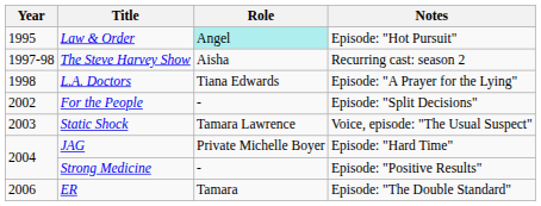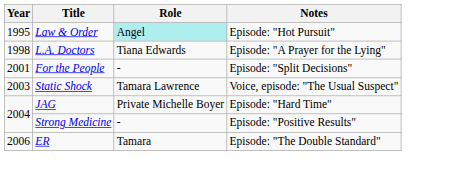 <table class="wikitable sortable">
 <tr>
 <th>Year</th>
 <th>Title</th>
 <th>Role</th>
 <th class="unsortable">Notes</th>
 </tr>
 <tr>
 <td>1995</td>
 <td><em><a href='#'>Law & Order</a></em></td>
 <td style="background: paleturquoise;">Angel</td>
 <td>Episode: "Hot Pursuit"</td>
 </tr>
 <tr>
-<td>1997-98</td>
-<td><em><a href='#'>The Steve Harvey Show</a></em></td>
-<td>Aisha</td>
-<td>Recurring cast: season 2</td>
-</tr>
-<tr>
 <td>1998</td>
 <td><em><a href='#'>L.A. Doctors</a></em></td>
 <td>Tiana Edwards</td>
 <td>Episode: "A Prayer for the Lying"</td>
 </tr>
 <tr>
-<td>2002</td>
+<td>2001</td>
 <td><em><a href='#'>For the People</a></em></td>
 <td>-</td>
 <td>Episode: "Split Decisions"</td>
 </tr>
 <tr>
 <td>2003</td>
 <td><em><a href='#'>Static Shock</a></em></td>
 <td>Tamara Lawrence</td>
 <td>Voice, episode: "The Usual Suspect"</td>
 </tr>
 <tr>
 <td rowspan="2">2004</td>
 <td><em><a href='#'>JAG</a></em></td>
 <td>Private Michelle Boyer</td>
 <td>Episode: "Hard Time"</td>
 </tr>
 <tr>
 <td><em><a href='#'>Strong Medicine</a></em></td>
 <td>-</td>
 <td>Episode: "Positive Results"</td>
 </tr>
 <tr>
 <td>2006</td>
 <td><em><a href='#'>ER</a></em></td>
 <td>Tamara</td>
 <td>Episode: "The Double Standard"</td>
 </tr>
 </table>
